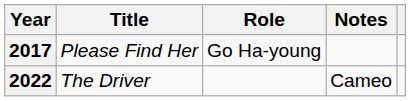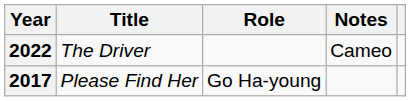 <table class="wikitable plainrowheaders sortable">
 <tr>
 <th scope="col">Year</th>
 <th scope="col">Title</th>
 <th scope="col">Role</th>
 <th scope="col">Notes</th>
 <th scope="col" class="unsortable"></th>
 </tr>
 <tr>
+<th scope="row">2022</th>
+<td><em>The Driver</em></td>
+<td></td>
+<td>Cameo</td>
+<td style="text-align:center"></td>
+</tr>
+<tr>
 <th scope="row">2017</th>
 <td><em>Please Find Her</em></td>
 <td>Go Ha-young</td>
 <td></td>
 <td style="text-align:center"></td>
 </tr>
-<tr>
-<th scope="row">2022</th>
-<td><em>The Driver</em></td>
-<td></td>
-<td>Cameo</td>
-<td style="text-align:center"></td>
-</tr>
 </table>
